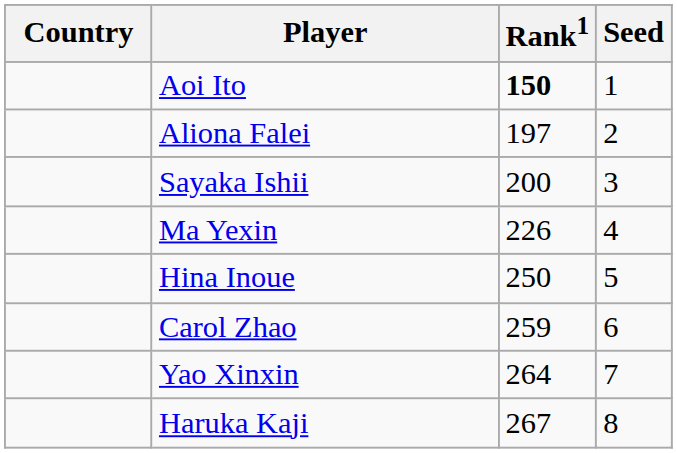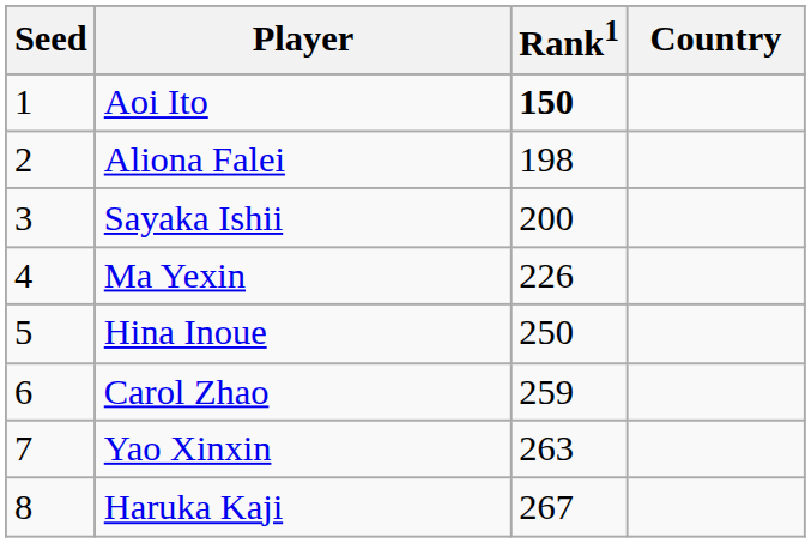 <table class="sortable wikitable">
 <tr>
-<th width="70">Country</th>
+<th>Seed</th>
 <th width="175">Player</th>
 <th>Rank<sup>1</sup></th>
-<th>Seed</th>
+<th width="70">Country</th>
 </tr>
 <tr>
-<td></td>
+<td>1</td>
 <td><a href='#'>Aoi Ito</a></td>
 <td><strong>150</strong></td>
-<td>1</td>
+<td></td>
 </tr>
 <tr>
+<td>2</td>
+<td><a href='#'>Aliona Falei</a></td>
+<td>198</td>
 <td></td>
-<td><a href='#'>Aliona Falei</a></td>
-<td>197</td>
-<td>2</td>
 </tr>
 <tr>
-<td></td>
+<td>3</td>
 <td><a href='#'>Sayaka Ishii</a></td>
 <td>200</td>
-<td>3</td>
+<td></td>
 </tr>
 <tr>
-<td></td>
+<td>4</td>
 <td><a href='#'>Ma Yexin</a></td>
 <td>226</td>
-<td>4</td>
+<td></td>
 </tr>
 <tr>
-<td></td>
+<td>5</td>
 <td><a href='#'>Hina Inoue</a></td>
 <td>250</td>
-<td>5</td>
+<td></td>
 </tr>
 <tr>
-<td></td>
+<td>6</td>
 <td><a href='#'>Carol Zhao</a></td>
 <td>259</td>
-<td>6</td>
+<td></td>
 </tr>
 <tr>
+<td>7</td>
+<td><a href='#'>Yao Xinxin</a></td>
+<td>263</td>
 <td></td>
-<td><a href='#'>Yao Xinxin</a></td>
-<td>264</td>
-<td>7</td>
 </tr>
 <tr>
-<td></td>
+<td>8</td>
 <td><a href='#'>Haruka Kaji</a></td>
 <td>267</td>
-<td>8</td>
+<td></td>
 </tr>
 </table>
